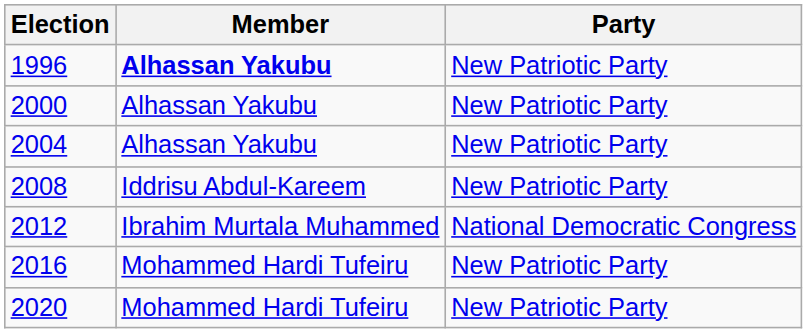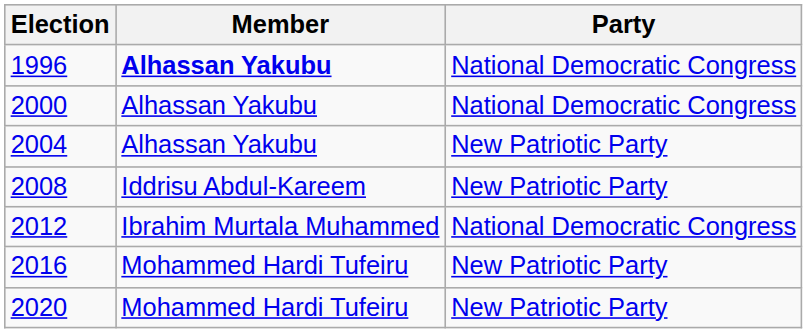 <table class="wikitable">
 <tr>
 <th>Election</th>
 <th>Member</th>
 <th>Party</th>
 </tr>
 <tr>
 <td><a href='#'>1996</a></td>
 <td><strong><a href='#'>Alhassan Yakubu</a></strong></td>
-<td><a href='#'>New Patriotic Party</a></td>
+<td><a href='#'>National Democratic Congress</a></td>
 </tr>
 <tr>
 <td><a href='#'>2000</a></td>
 <td><a href='#'>Alhassan Yakubu</a></td>
-<td><a href='#'>New Patriotic Party</a></td>
+<td><a href='#'>National Democratic Congress</a></td>
 </tr>
 <tr>
 <td><a href='#'>2004</a></td>
 <td><a href='#'>Alhassan Yakubu</a></td>
 <td><a href='#'>New Patriotic Party</a></td>
 </tr>
 <tr>
 <td><a href='#'>2008</a></td>
 <td><a href='#'>Iddrisu Abdul-Kareem</a></td>
 <td><a href='#'>New Patriotic Party</a></td>
 </tr>
 <tr>
 <td><a href='#'>2012</a></td>
 <td><a href='#'>Ibrahim Murtala Muhammed</a></td>
 <td><a href='#'>National Democratic Congress</a></td>
 </tr>
 <tr>
 <td><a href='#'>2016</a></td>
 <td><a href='#'>Mohammed Hardi Tufeiru</a></td>
 <td><a href='#'>New Patriotic Party</a></td>
 </tr>
 <tr>
 <td><a href='#'>2020</a></td>
 <td><a href='#'>Mohammed Hardi Tufeiru</a></td>
 <td><a href='#'>New Patriotic Party</a></td>
 </tr>
 </table>
